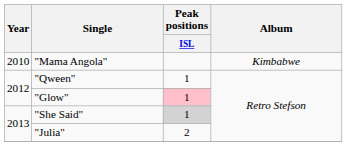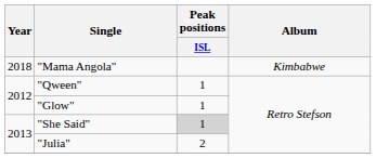 <table class="wikitable">
 <tr>
 <th align="center" rowspan="2" width="10">Year</th>
 <th align="center" rowspan="2" width="180">Single</th>
 <th align="center" colspan="1" width="20">Peak positions</th>
 <th align="center" rowspan="2" width="180">Album</th>
 </tr>
 <tr>
 <th width="20"><small><a href='#'>ISL</a></small></th>
 </tr>
 <tr>
-<td>2010</td>
+<td>2018</td>
 <td>"Mama Angola"</td>
 <td style="text-align:center;"></td>
 <td style="text-align:center;"><em>Kimbabwe</em></td>
 </tr>
 <tr>
 <td rowspan=2>2012</td>
 <td>"Qween"</td>
 <td style="text-align:center;">1</td>
 <td style="text-align:center;" rowspan=4><em>Retro Stefson</em></td>
 </tr>
 <tr>
 <td>"Glow"</td>
-<td style="background: pink; text-align:center;">1</td>
+<td style="text-align:center;">1</td>
 </tr>
 <tr>
 <td rowspan=2>2013</td>
 <td>"She Said"</td>
 <td style="background: lightgrey; text-align:center;">1</td>
 </tr>
 <tr>
 <td>"Julia"</td>
 <td style="text-align:center;">2</td>
 </tr>
 <tr>
 </tr>
 </table>
